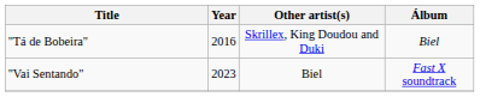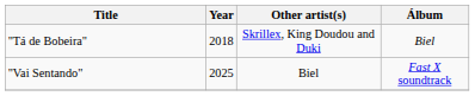 <table class="wikitable">
 <tr>
 <th style="width:16em;">Title</th>
 <th>Year</th>
 <th>Other artist(s)</th>
 <th>Álbum</th>
 </tr>
 <tr>
 <td>"Tá de Bobeira"</td>
-<td>2016</td>
+<td>2018</td>
 <td align="center"><a href='#'>Skrillex</a>, King Doudou and <a href='#'>Duki</a></td>
 <td align="center"><em>Biel</em></td>
 </tr>
 <tr>
 <td>"Vai Sentando"</td>
-<td>2023</td>
+<td>2025</td>
 <td align="center">Biel</td>
 <td align="center"><a href='#'><em>Fast X</em> soundtrack</a></td>
 </tr>
 <tr>
 </tr>
 </table>
